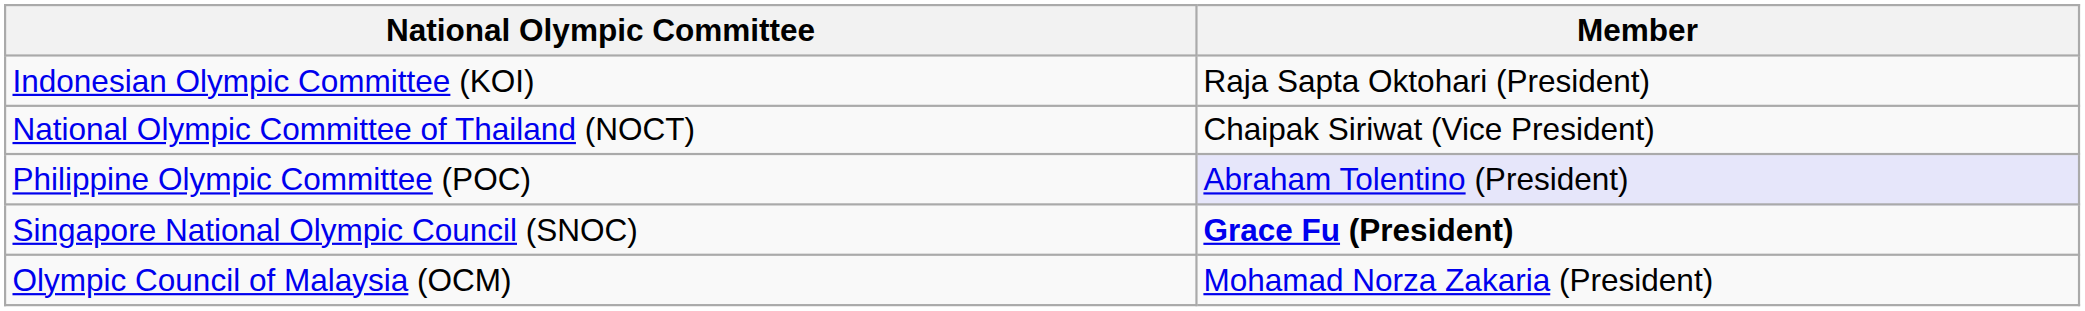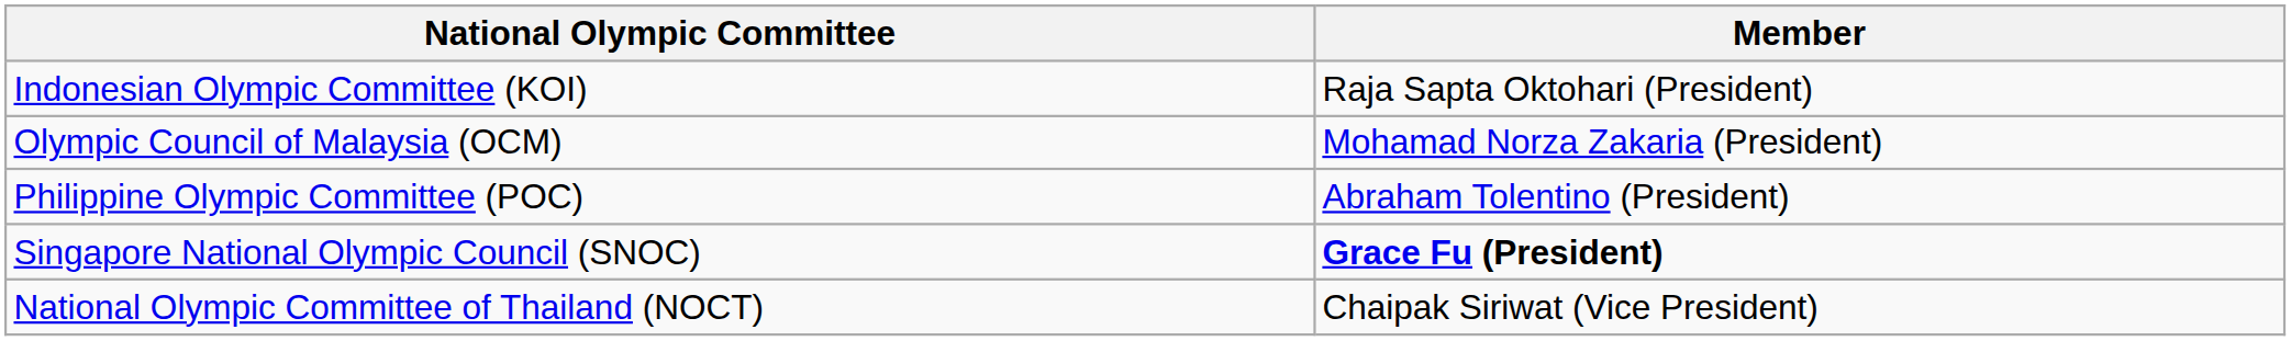 <table class="wikitable" style="width:75%; font-size:90%;">
 <tr>
 <th width="380px">National Olympic Committee</th>
 <th width="280px">Member</th>
 </tr>
 <tr>
 <td> <a href='#'>Indonesian Olympic Committee</a> (KOI)</td>
 <td>Raja Sapta Oktohari (President)</td>
 </tr>
 <tr>
-<td> <a href='#'>National Olympic Committee of Thailand</a> (NOCT)</td>
-<td>Chaipak Siriwat (Vice President)</td>
+<td> <a href='#'>Olympic Council of Malaysia</a> (OCM)</td>
+<td><a href='#'>Mohamad Norza Zakaria</a> (President)</td>
 </tr>
 <tr>
 <td> <a href='#'>Philippine Olympic Committee</a> (POC)</td>
-<td style="background: lavender;"><a href='#'>Abraham Tolentino</a> (President)</td>
+<td><a href='#'>Abraham Tolentino</a> (President)</td>
 </tr>
 <tr>
 <td> <a href='#'>Singapore National Olympic Council</a> (SNOC)</td>
 <td><strong><a href='#'>Grace Fu</a> (President)</strong></td>
 </tr>
 <tr>
-<td> <a href='#'>Olympic Council of Malaysia</a> (OCM)</td>
-<td><a href='#'>Mohamad Norza Zakaria</a> (President)</td>
+<td> <a href='#'>National Olympic Committee of Thailand</a> (NOCT)</td>
+<td>Chaipak Siriwat (Vice President)</td>
 </tr>
 </table>
